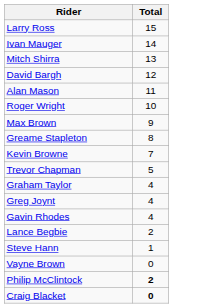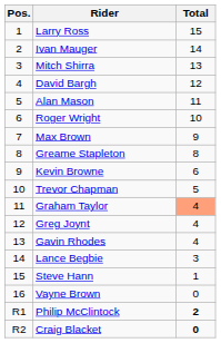 <table class=wikitable>
 <tr>
+<th width=25px>Pos.</th>
 <th width=200px>Rider</th>
 <th width=50px>Total</th>
 </tr>
 <tr align=center >
+<td>1</td>
 <td align=left><a href='#'>Larry Ross</a></td>
 <td>15</td>
 </tr>
 <tr align=center >
+<td>2</td>
 <td align=left><a href='#'>Ivan Mauger</a></td>
 <td>14</td>
 </tr>
 <tr align=center>
+<td>3</td>
 <td align=left><a href='#'>Mitch Shirra</a></td>
 <td>13</td>
 </tr>
 <tr align=center>
+<td>4</td>
 <td align=left><a href='#'>David Bargh</a></td>
 <td>12</td>
 </tr>
 <tr align=center>
+<td>5</td>
 <td align=left><a href='#'>Alan Mason</a></td>
 <td>11</td>
 </tr>
 <tr align=center>
+<td>6</td>
 <td align=left><a href='#'>Roger Wright</a></td>
 <td>10</td>
 </tr>
 <tr align=center>
+<td>7</td>
 <td align=left><a href='#'>Max Brown</a></td>
 <td>9</td>
 </tr>
 <tr align=center>
+<td>8</td>
 <td align=left><a href='#'>Greame Stapleton</a></td>
 <td>8</td>
 </tr>
 <tr align=center>
+<td>9</td>
 <td align=left><a href='#'>Kevin Browne</a></td>
-<td>7</td>
+<td>6</td>
 </tr>
 <tr align=center>
+<td>10</td>
 <td align=left><a href='#'>Trevor Chapman</a></td>
 <td>5</td>
 </tr>
 <tr align=center>
+<td>11</td>
 <td align=left><a href='#'>Graham Taylor</a></td>
-<td>4</td>
+<td style="background: lightsalmon;">4</td>
 </tr>
 <tr align=center>
+<td>12</td>
 <td align=left><a href='#'>Greg Joynt</a></td>
 <td>4</td>
 </tr>
 <tr align=center>
+<td>13</td>
 <td align=left><a href='#'>Gavin Rhodes</a></td>
 <td>4</td>
 </tr>
 <tr align=center>
+<td>14</td>
 <td align=left><a href='#'>Lance Begbie</a></td>
-<td>2</td>
+<td>3</td>
 </tr>
 <tr align=center>
+<td>15</td>
 <td align=left><a href='#'>Steve Hann</a></td>
 <td>1</td>
 </tr>
 <tr align=center>
+<td>16</td>
 <td align=left><a href='#'>Vayne Brown</a></td>
 <td>0</td>
 </tr>
 <tr align=center>
+<td>R1</td>
 <td align=left><a href='#'>Philip McClintock</a></td>
 <td><strong>2</strong></td>
 </tr>
 <tr align=center>
+<td>R2</td>
 <td align=left><a href='#'>Craig Blacket</a></td>
 <td><strong>0</strong></td>
 </tr>
 </table>
